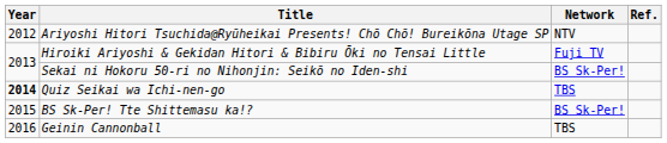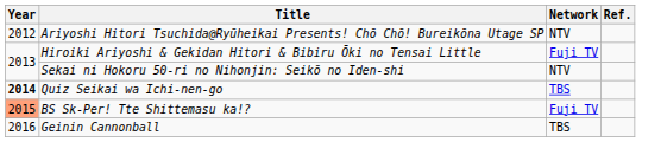 <table class="wikitable">
 <tr>
 <th>Year</th>
 <th>Title</th>
 <th>Network</th>
 <th>Ref.</th>
 </tr>
 <tr>
 <td>2012</td>
 <td><em>Ariyoshi Hitori Tsuchida@Ryūheikai Presents! Chō Chō! Bureikōna Utage SP</em></td>
 <td>NTV</td>
 <td></td>
 </tr>
 <tr>
 <td rowspan="2">2013</td>
 <td><em>Hiroiki Ariyoshi & Gekidan Hitori & Bibiru Ōki no Tensai Little</em></td>
 <td><a href='#'>Fuji TV</a></td>
 <td></td>
 </tr>
 <tr>
 <td><em>Sekai ni Hokoru 50-ri no Nihonjin: Seikō no Iden-shi</em></td>
-<td><a href='#'>BS Sk-Per!</a></td>
+<td>NTV</td>
 <td></td>
 </tr>
 <tr>
 <td><strong>2014</strong></td>
 <td><em>Quiz Seikai wa Ichi-nen-go</em></td>
 <td><a href='#'>TBS</a></td>
 <td></td>
 </tr>
 <tr>
-<td>2015</td>
+<td style="background: lightsalmon;">2015</td>
 <td><em>BS Sk-Per! Tte Shittemasu ka!?</em></td>
-<td><a href='#'>BS Sk-Per!</a></td>
+<td><a href='#'>Fuji TV</a></td>
 <td></td>
 </tr>
 <tr>
 <td>2016</td>
 <td><em>Geinin Cannonball</em></td>
 <td>TBS</td>
 <td></td>
 </tr>
 </table>
